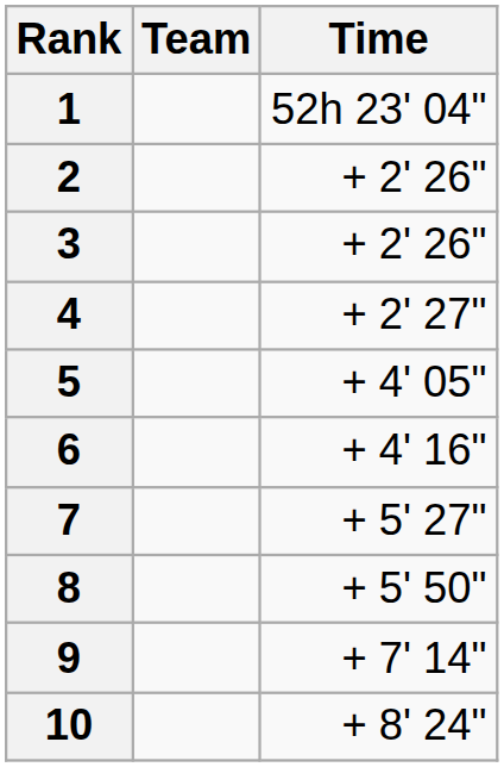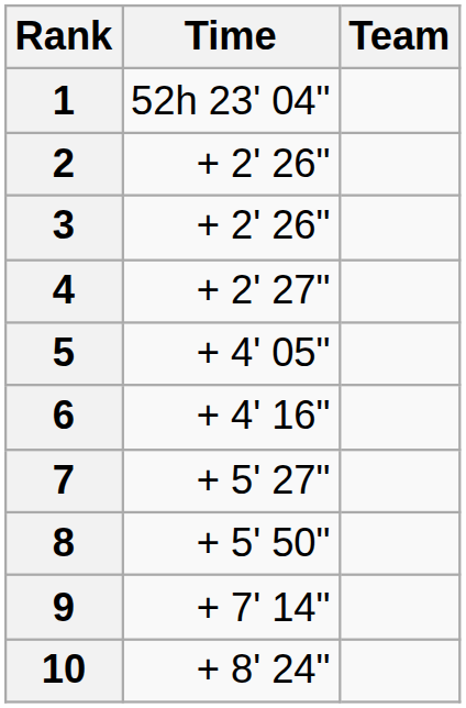 <table class="wikitable">
 <tr>
 <th scope="col">Rank</th>
+<th scope="col">Time</th>
 <th scope="col">Team</th>
-<th scope="col">Time</th>
 </tr>
 <tr>
 <th scope="row">1</th>
+<td align="right">52h 23' 04"</td>
 <td> </td>
-<td align="right">52h 23' 04"</td>
 </tr>
 <tr>
 <th scope="row">2</th>
+<td align="right">+ 2' 26"</td>
 <td> </td>
-<td align="right">+ 2' 26"</td>
 </tr>
 <tr>
 <th scope="row">3</th>
+<td align="right">+ 2' 26"</td>
 <td> </td>
-<td align="right">+ 2' 26"</td>
 </tr>
 <tr>
 <th scope="row">4</th>
+<td align="right">+ 2' 27"</td>
 <td> </td>
-<td align="right">+ 2' 27"</td>
 </tr>
 <tr>
 <th scope="row">5</th>
+<td align="right">+ 4' 05"</td>
 <td> </td>
-<td align="right">+ 4' 05"</td>
 </tr>
 <tr>
 <th scope="row">6</th>
+<td align="right">+ 4' 16"</td>
 <td> </td>
-<td align="right">+ 4' 16"</td>
 </tr>
 <tr>
 <th scope="row">7</th>
+<td align="right">+ 5' 27"</td>
 <td> </td>
-<td align="right">+ 5' 27"</td>
 </tr>
 <tr>
 <th scope="row">8</th>
+<td align="right">+ 5' 50"</td>
 <td> </td>
-<td align="right">+ 5' 50"</td>
 </tr>
 <tr>
 <th scope="row">9</th>
+<td align="right">+ 7' 14"</td>
 <td> </td>
-<td align="right">+ 7' 14"</td>
 </tr>
 <tr>
 <th scope="row">10</th>
+<td align="right">+ 8' 24"</td>
 <td> </td>
-<td align="right">+ 8' 24"</td>
 </tr>
 </table>
